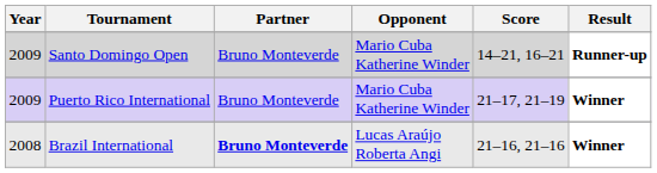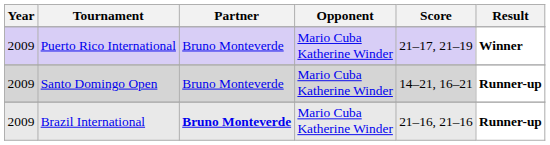 <table class="sortable wikitable" style="font-size: 90%;">
 <tr>
 <th>Year</th>
 <th>Tournament</th>
 <th>Partner</th>
 <th>Opponent</th>
 <th>Score</th>
 <th>Result</th>
+</tr>
+<tr>
+</tr>
+<tr style="background:#D8CEF6">
+<td align="center">2009</td>
+<td align="left"><a href='#'>Puerto Rico International</a></td>
+<td align="left"> <a href='#'>Bruno Monteverde</a></td>
+<td align="left"> <a href='#'>Mario Cuba</a><br> <a href='#'>Katherine Winder</a></td>
+<td align="left">21–17, 21–19</td>
+<td style="text-align:left; background:white"> <strong>Winner</strong></td>
 </tr>
 <tr>
 </tr>
 <tr style="background:#D5D5D5">
 <td align="center">2009</td>
 <td align="left"><a href='#'>Santo Domingo Open</a></td>
 <td align="left"> <a href='#'>Bruno Monteverde</a></td>
 <td align="left"> <a href='#'>Mario Cuba</a><br> <a href='#'>Katherine Winder</a></td>
 <td align="left">14–21, 16–21</td>
 <td style="text-align:left; background:white"> <strong>Runner-up</strong></td>
 </tr>
 <tr>
 </tr>
-<tr style="background:#D8CEF6">
+<tr style="background:#E9E9E9">
 <td align="center">2009</td>
-<td align="left"><a href='#'>Puerto Rico International</a></td>
-<td align="left"> <a href='#'>Bruno Monteverde</a></td>
-<td align="left"> <a href='#'>Mario Cuba</a><br> <a href='#'>Katherine Winder</a></td>
-<td align="left">21–17, 21–19</td>
-<td style="text-align:left; background:white"> <strong>Winner</strong></td>
-</tr>
-<tr>
-</tr>
-<tr style="background:#E9E9E9">
-<td align="center">2008</td>
 <td align="left"><a href='#'>Brazil International</a></td>
 <td align="left"><strong> <a href='#'>Bruno Monteverde</a></strong></td>
-<td align="left"> <a href='#'>Lucas Araújo</a><br> <a href='#'>Roberta Angi</a></td>
+<td align="left"> <a href='#'>Mario Cuba</a><br> <a href='#'>Katherine Winder</a></td>
 <td align="left">21–16, 21–16</td>
-<td style="text-align:left; background:white"> <strong>Winner</strong></td>
+<td style="text-align:left; background:white"> <strong>Runner-up</strong></td>
 </tr>
 </table>
